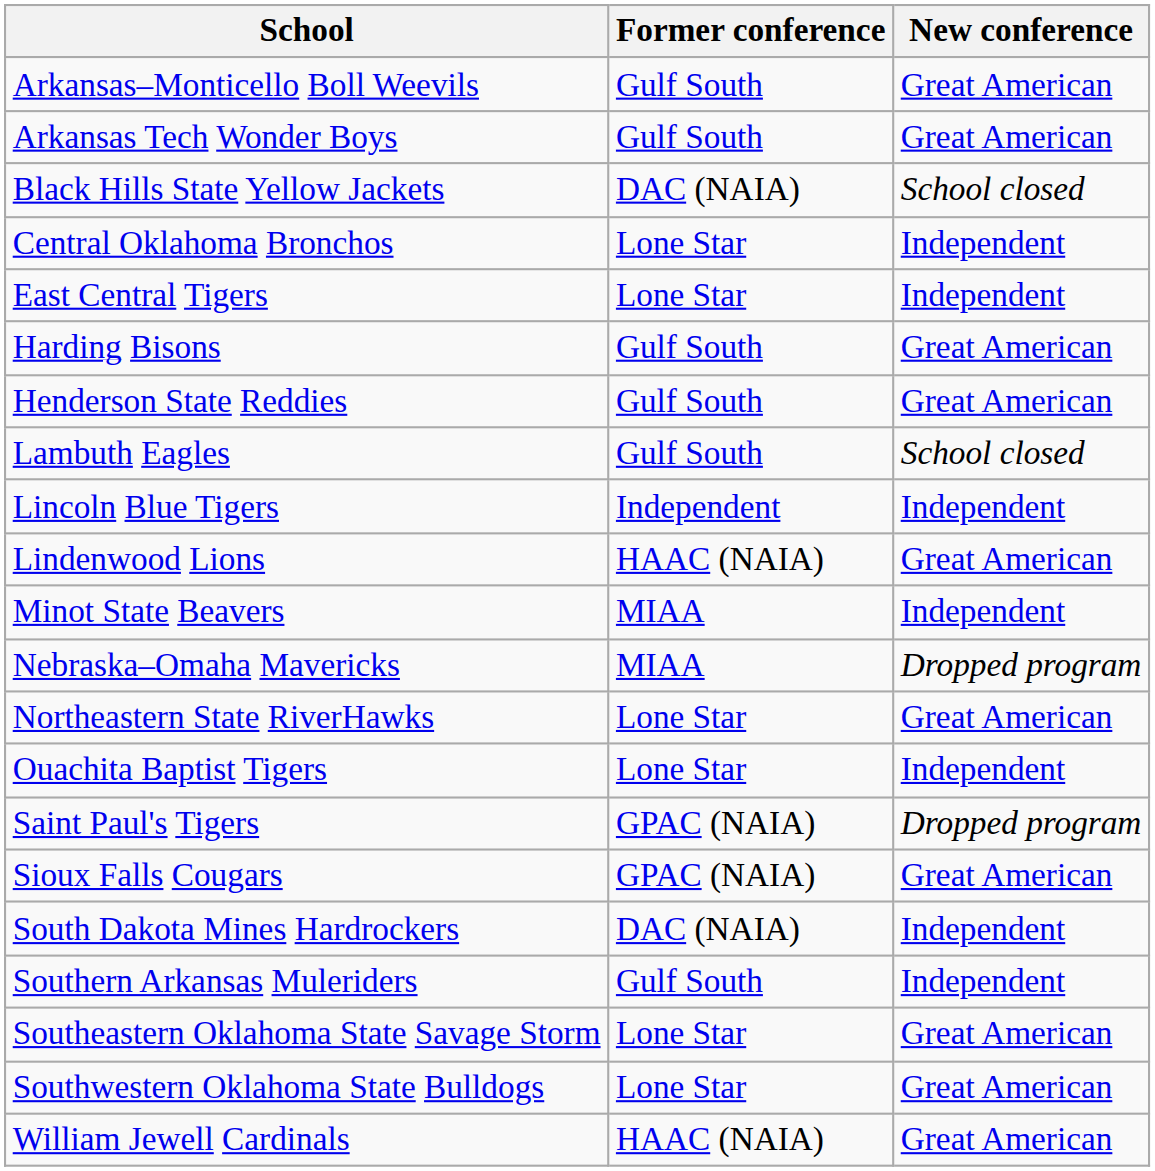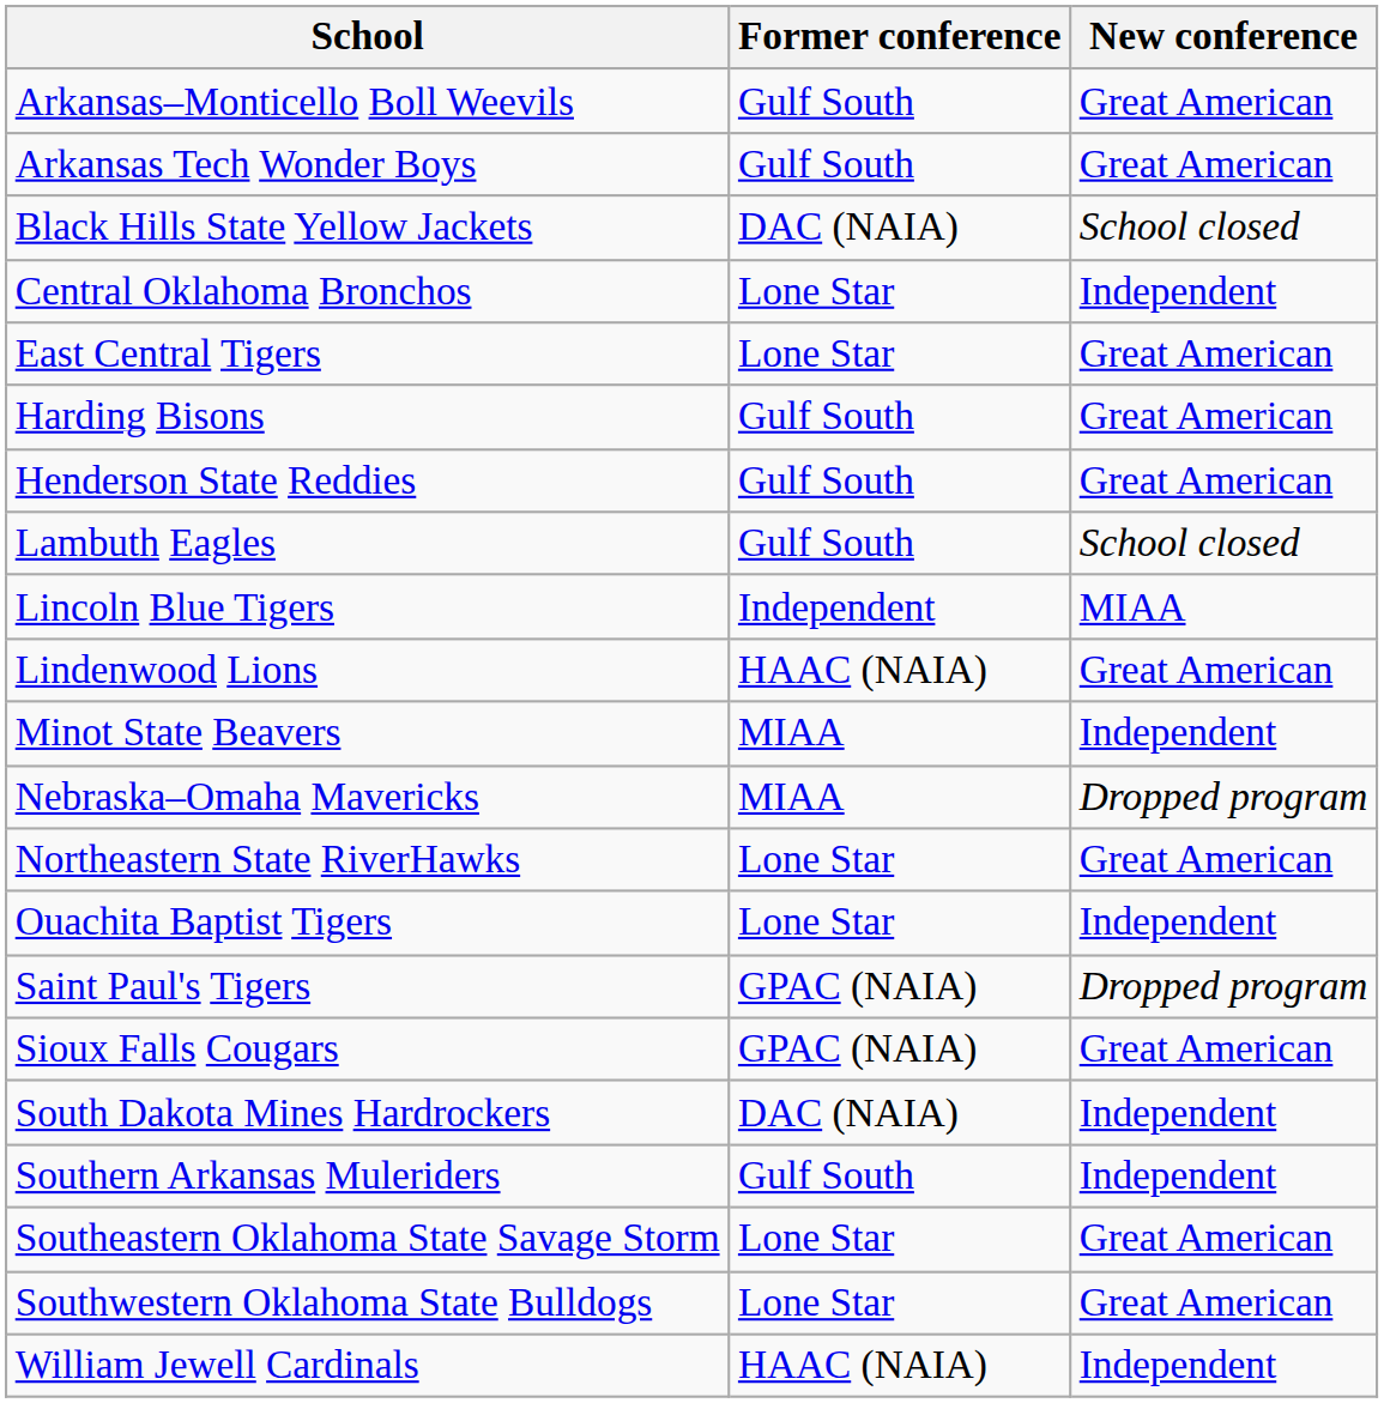 <table class="wikitable sortable">
 <tr>
 <th>School</th>
 <th>Former conference</th>
 <th>New conference</th>
 </tr>
 <tr>
 <td><a href='#'>Arkansas–Monticello</a> <a href='#'>Boll Weevils</a></td>
 <td><a href='#'>Gulf South</a></td>
 <td><a href='#'>Great American</a></td>
 </tr>
 <tr>
 <td><a href='#'>Arkansas Tech</a> <a href='#'>Wonder Boys</a></td>
 <td><a href='#'>Gulf South</a></td>
 <td><a href='#'>Great American</a></td>
 </tr>
 <tr>
 <td><a href='#'>Black Hills State</a> <a href='#'>Yellow Jackets</a></td>
 <td><a href='#'>DAC</a> (NAIA)</td>
 <td><em>School closed</em></td>
 </tr>
 <tr>
 <td><a href='#'>Central Oklahoma</a> <a href='#'>Bronchos</a></td>
 <td><a href='#'>Lone Star</a></td>
 <td><a href='#'>Independent</a></td>
 </tr>
 <tr>
 <td><a href='#'>East Central</a> <a href='#'>Tigers</a></td>
 <td><a href='#'>Lone Star</a></td>
-<td><a href='#'>Independent</a></td>
+<td><a href='#'>Great American</a></td>
 </tr>
 <tr>
 <td><a href='#'>Harding</a> <a href='#'>Bisons</a></td>
 <td><a href='#'>Gulf South</a></td>
 <td><a href='#'>Great American</a></td>
 </tr>
 <tr>
 <td><a href='#'>Henderson State</a> <a href='#'>Reddies</a></td>
 <td><a href='#'>Gulf South</a></td>
 <td><a href='#'>Great American</a></td>
 </tr>
 <tr>
 <td><a href='#'>Lambuth</a> <a href='#'>Eagles</a></td>
 <td><a href='#'>Gulf South</a></td>
 <td><em>School closed</em></td>
 </tr>
 <tr>
 <td><a href='#'>Lincoln</a> <a href='#'>Blue Tigers</a></td>
 <td><a href='#'>Independent</a></td>
-<td><a href='#'>Independent</a></td>
+<td><a href='#'>MIAA</a></td>
 </tr>
 <tr>
 <td><a href='#'>Lindenwood</a> <a href='#'>Lions</a></td>
 <td><a href='#'>HAAC</a> (NAIA)</td>
 <td><a href='#'>Great American</a></td>
 </tr>
 <tr>
 <td><a href='#'>Minot State</a> <a href='#'>Beavers</a></td>
 <td><a href='#'>MIAA</a></td>
 <td><a href='#'>Independent</a></td>
 </tr>
 <tr>
 <td><a href='#'>Nebraska–Omaha</a> <a href='#'>Mavericks</a></td>
 <td><a href='#'>MIAA</a></td>
 <td><em>Dropped program</em></td>
 </tr>
 <tr>
 <td><a href='#'>Northeastern State</a> <a href='#'>RiverHawks</a></td>
 <td><a href='#'>Lone Star</a></td>
 <td><a href='#'>Great American</a></td>
 </tr>
 <tr>
 <td><a href='#'>Ouachita Baptist</a> <a href='#'>Tigers</a></td>
 <td><a href='#'>Lone Star</a></td>
 <td><a href='#'>Independent</a></td>
 </tr>
 <tr>
 <td><a href='#'>Saint Paul's</a> <a href='#'>Tigers</a></td>
 <td><a href='#'>GPAC</a> (NAIA)</td>
 <td><em>Dropped program</em></td>
 </tr>
 <tr>
 <td><a href='#'>Sioux Falls</a> <a href='#'>Cougars</a></td>
 <td><a href='#'>GPAC</a> (NAIA)</td>
 <td><a href='#'>Great American</a></td>
 </tr>
 <tr>
 <td><a href='#'>South Dakota Mines</a> <a href='#'>Hardrockers</a></td>
 <td><a href='#'>DAC</a> (NAIA)</td>
 <td><a href='#'>Independent</a></td>
 </tr>
 <tr>
 <td><a href='#'>Southern Arkansas</a> <a href='#'>Muleriders</a></td>
 <td><a href='#'>Gulf South</a></td>
 <td><a href='#'>Independent</a></td>
 </tr>
 <tr>
 <td><a href='#'>Southeastern Oklahoma State</a> <a href='#'>Savage Storm</a></td>
 <td><a href='#'>Lone Star</a></td>
 <td><a href='#'>Great American</a></td>
 </tr>
 <tr>
 <td><a href='#'>Southwestern Oklahoma State</a> <a href='#'>Bulldogs</a></td>
 <td><a href='#'>Lone Star</a></td>
 <td><a href='#'>Great American</a></td>
 </tr>
 <tr>
 <td><a href='#'>William Jewell</a> <a href='#'>Cardinals</a></td>
 <td><a href='#'>HAAC</a> (NAIA)</td>
-<td><a href='#'>Great American</a></td>
+<td><a href='#'>Independent</a></td>
 </tr>
 </table>
